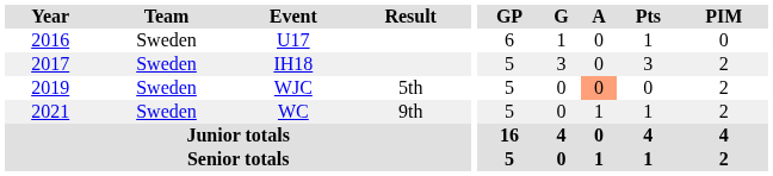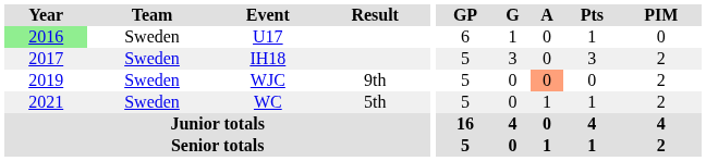 <table border="0" cellpadding="1" cellspacing="0" ID="Table3" style="text-align:center; width:40em">
 <tr ALIGN="center" bgcolor="#e0e0e0">
 <th>Year</th>
 <th>Team</th>
 <th>Event</th>
 <th>Result</th>
 <th rowspan="99" bgcolor="#ffffff"></th>
 <th>GP</th>
 <th>G</th>
 <th>A</th>
 <th>Pts</th>
 <th>PIM</th>
 </tr>
 <tr>
-<td><a href='#'>2016</a></td>
+<td style="background: lightgreen;"><a href='#'>2016</a></td>
 <td>Sweden</td>
 <td><a href='#'>U17</a></td>
 <td></td>
 <td>6</td>
 <td>1</td>
 <td>0</td>
 <td>1</td>
 <td>0</td>
 </tr>
 <tr style="background:#f0f0f0;">
 <td><a href='#'>2017</a></td>
 <td><a href='#'>Sweden</a></td>
 <td><a href='#'>IH18</a></td>
 <td></td>
 <td>5</td>
 <td>3</td>
 <td>0</td>
 <td>3</td>
 <td>2</td>
 </tr>
 <tr>
 <td><a href='#'>2019</a></td>
 <td><a href='#'>Sweden</a></td>
 <td><a href='#'>WJC</a></td>
-<td>5th</td>
+<td>9th</td>
 <td>5</td>
 <td>0</td>
 <td style="background: lightsalmon;">0</td>
 <td>0</td>
 <td>2</td>
 </tr>
 <tr bgcolor="#f0f0f0">
 <td><a href='#'>2021</a></td>
 <td><a href='#'>Sweden</a></td>
 <td><a href='#'>WC</a></td>
-<td>9th</td>
+<td>5th</td>
 <td>5</td>
 <td>0</td>
 <td>1</td>
 <td>1</td>
 <td>2</td>
 </tr>
 <tr ALIGN="center" bgcolor="#e0e0e0">
 <th colspan=4>Junior totals</th>
 <th>16</th>
 <th>4</th>
 <th>0</th>
 <th>4</th>
 <th>4</th>
 </tr>
 <tr ALIGN="center" bgcolor="#e0e0e0">
 <th colspan=4>Senior totals</th>
 <th>5</th>
 <th>0</th>
 <th>1</th>
 <th>1</th>
 <th>2</th>
 </tr>
 </table>
